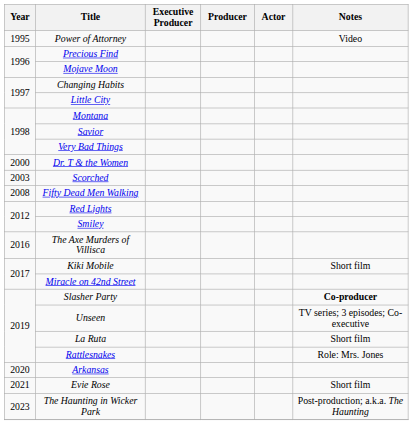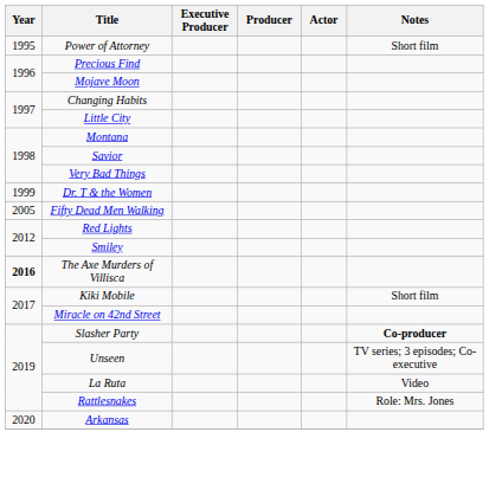 <table class="wikitable" style="width:75%; text-align:center">
 <tr>
 <th style="width:5%;">Year</th>
 <th style="width:20%;">Title</th>
 <th style="width:7%;">Executive Producer</th>
 <th style="width:7%;">Producer</th>
 <th style="width:7%;">Actor</th>
 <th style="width:21%;">Notes</th>
 </tr>
 <tr>
 <td>1995</td>
 <td><em>Power of Attorney</em></td>
 <td></td>
 <td></td>
 <td></td>
-<td>Video</td>
+<td>Short film</td>
 </tr>
 <tr>
 <td rowspan=2>1996</td>
 <td><em><a href='#'>Precious Find</a></em></td>
 <td></td>
 <td></td>
 <td></td>
 </tr>
 <tr>
 <td><em><a href='#'>Mojave Moon</a></em></td>
 <td></td>
 <td></td>
 <td></td>
 <td></td>
 </tr>
 <tr>
 <td rowspan=2>1997</td>
 <td><em>Changing Habits</em></td>
 <td></td>
 <td></td>
 <td></td>
 <td></td>
 </tr>
 <tr>
 <td><em><a href='#'>Little City</a></em></td>
 <td></td>
 <td></td>
 <td></td>
 <td></td>
 </tr>
 <tr>
 <td rowspan=3>1998</td>
 <td><em><a href='#'>Montana</a></em></td>
 <td></td>
 <td></td>
 <td></td>
 <td></td>
 </tr>
 <tr>
 <td><em><a href='#'>Savior</a></em></td>
 <td></td>
 <td></td>
 <td></td>
 <td></td>
 </tr>
 <tr>
 <td><em><a href='#'>Very Bad Things</a></em></td>
 <td></td>
 <td></td>
 <td></td>
 <td></td>
 </tr>
 <tr>
-<td>2000</td>
+<td>1999</td>
 <td><em><a href='#'>Dr. T & the Women</a></em></td>
 <td></td>
 <td></td>
 <td></td>
 <td></td>
 </tr>
 <tr>
-<td>2003</td>
-<td><em><a href='#'>Scorched</a></em></td>
-<td></td>
-<td></td>
-<td></td>
-<td></td>
-</tr>
-<tr>
-<td>2008</td>
+<td>2005</td>
 <td><em><a href='#'>Fifty Dead Men Walking</a></em></td>
 <td></td>
 <td></td>
 <td></td>
 <td></td>
 </tr>
 <tr>
 <td rowspan=2>2012</td>
 <td><em><a href='#'>Red Lights</a></em></td>
 <td></td>
 <td></td>
 <td></td>
 <td></td>
 </tr>
 <tr>
 <td><em><a href='#'>Smiley</a></em></td>
 <td></td>
 <td></td>
 <td></td>
 <td></td>
 </tr>
 <tr>
-<td>2016</td>
+<td><strong>2016</strong></td>
 <td><em>The Axe Murders of Villisca</em></td>
 <td></td>
 <td></td>
 <td></td>
 <td></td>
 </tr>
 <tr>
 <td rowspan=2>2017</td>
 <td><em>Kiki Mobile</em></td>
 <td></td>
 <td></td>
 <td></td>
 <td>Short film</td>
 </tr>
 <tr>
 <td><em><a href='#'>Miracle on 42nd Street</a></em></td>
 <td></td>
 <td></td>
 <td></td>
 <td></td>
 </tr>
 <tr>
 <td rowspan=4>2019</td>
 <td><em>Slasher Party</em></td>
 <td></td>
 <td></td>
 <td></td>
 <td><strong>Co-producer</strong></td>
 </tr>
 <tr>
 <td><em>Unseen</em></td>
 <td></td>
 <td></td>
 <td></td>
 <td>TV series; 3 episodes; Co-executive</td>
 </tr>
 <tr>
 <td><em>La Ruta</em></td>
 <td></td>
 <td></td>
 <td></td>
-<td>Short film</td>
+<td>Video</td>
 </tr>
 <tr>
 <td><em><a href='#'>Rattlesnakes</a></em></td>
 <td></td>
 <td></td>
 <td></td>
 <td>Role: Mrs. Jones</td>
 </tr>
 <tr>
 <td>2020</td>
 <td><em><a href='#'>Arkansas</a></em></td>
 <td></td>
 <td></td>
 <td></td>
 <td></td>
 </tr>
 <tr>
-<td>2021</td>
-<td><em>Evie Rose</em></td>
-<td></td>
-<td></td>
-<td></td>
-<td>Short film</td>
-</tr>
-<tr>
-<td>2023</td>
-<td><em>The Haunting in Wicker Park</em></td>
-<td></td>
-<td></td>
-<td></td>
-<td>Post-production; a.k.a. <em>The Haunting</em></td>
-</tr>
-<tr>
 </tr>
 </table>
